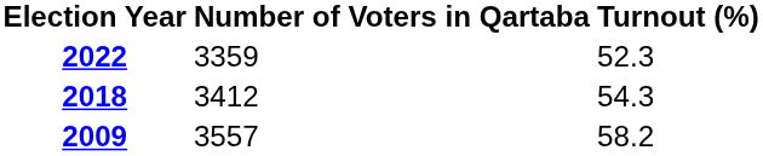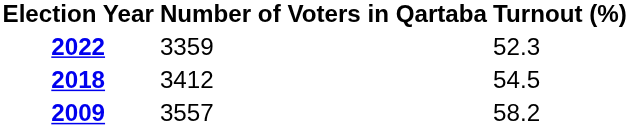 <table>
 <tr>
 <th>Election Year</th>
 <th>Number of Voters in Qartaba</th>
 <th>Turnout (%)</th>
 </tr>
 <tr>
 <th><a href='#'>2022</a></th>
 <td>3359</td>
 <td>52.3</td>
 </tr>
 <tr>
 <th><a href='#'>2018</a></th>
 <td>3412</td>
-<td>54.3</td>
+<td>54.5</td>
 </tr>
 <tr>
 <th><a href='#'>2009</a></th>
 <td>3557</td>
 <td>58.2</td>
 </tr>
 </table>
